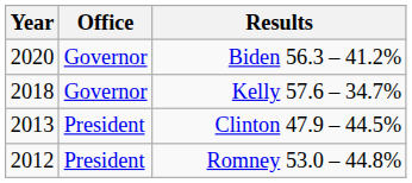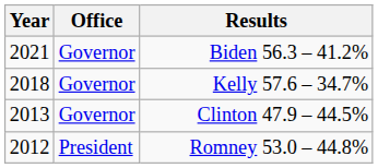 <table class=wikitable>
 <tr>
 <th width="30">Year</th>
 <th width="60">Office</th>
 <th width="180">Results</th>
 </tr>
 <tr>
-<td>2020</td>
+<td>2021</td>
 <td><a href='#'>Governor</a></td>
 <td align="right" ><a href='#'>Biden</a> 56.3 – 41.2%</td>
 </tr>
 <tr>
 <td>2018</td>
 <td><a href='#'>Governor</a></td>
 <td align="right" ><a href='#'>Kelly</a> 57.6 – 34.7%</td>
 </tr>
 <tr>
 <td>2013</td>
-<td><a href='#'>President</a></td>
+<td><a href='#'>Governor</a></td>
 <td align="right" ><a href='#'>Clinton</a> 47.9 – 44.5%</td>
 </tr>
 <tr>
 <td>2012</td>
 <td><a href='#'>President</a></td>
 <td align="right" ><a href='#'>Romney</a> 53.0 – 44.8%</td>
 </tr>
 </table>
